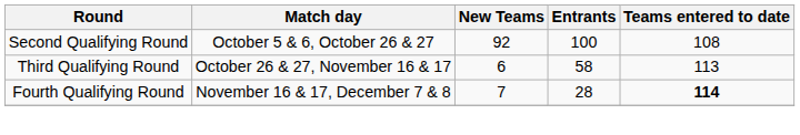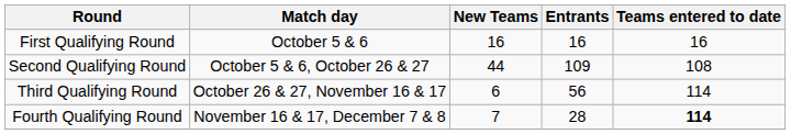 <table class="wikitable" style="text-align:center"">
 <tr>
 <th>Round</th>
 <th>Match day</th>
 <th>New Teams</th>
 <th>Entrants</th>
 <th>Teams entered to date</th>
 </tr>
 <tr>
+<td>First Qualifying Round</td>
+<td>October 5 & 6</td>
+<td>16</td>
+<td>16</td>
+<td>16</td>
+</tr>
+<tr>
 <td>Second Qualifying Round</td>
 <td>October 5 & 6, October 26 & 27</td>
-<td>92</td>
-<td>100</td>
+<td>44</td>
+<td>109</td>
 <td>108</td>
 </tr>
 <tr>
 <td>Third Qualifying Round</td>
 <td>October 26 & 27, November 16 & 17</td>
 <td>6</td>
-<td>58</td>
-<td>113</td>
+<td>56</td>
+<td>114</td>
 </tr>
 <tr>
 <td>Fourth Qualifying Round</td>
 <td>November 16 & 17, December 7 & 8</td>
 <td>7</td>
 <td>28</td>
 <td><strong>114</strong></td>
 </tr>
 <tr>
 </tr>
 </table>
